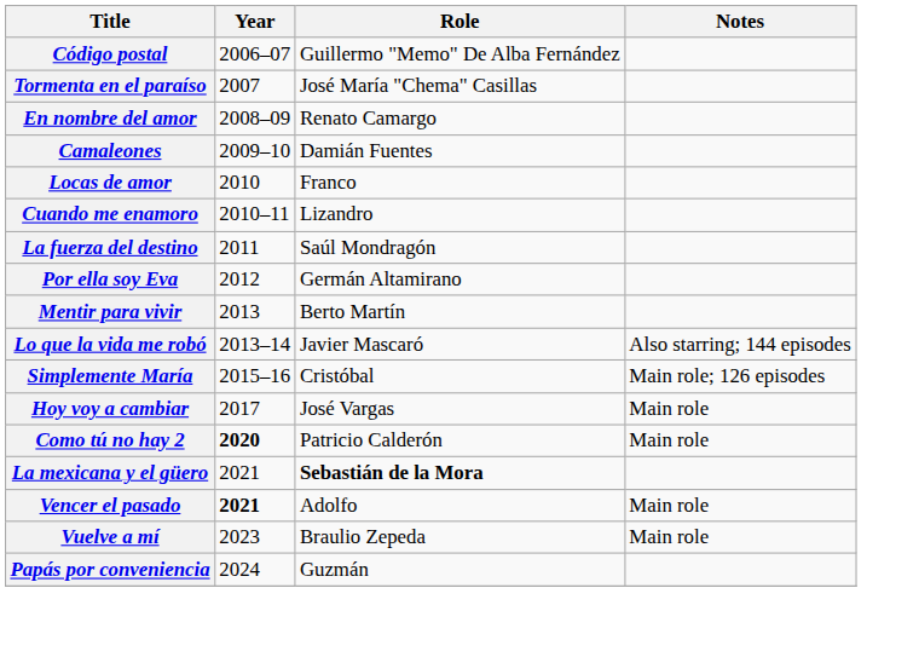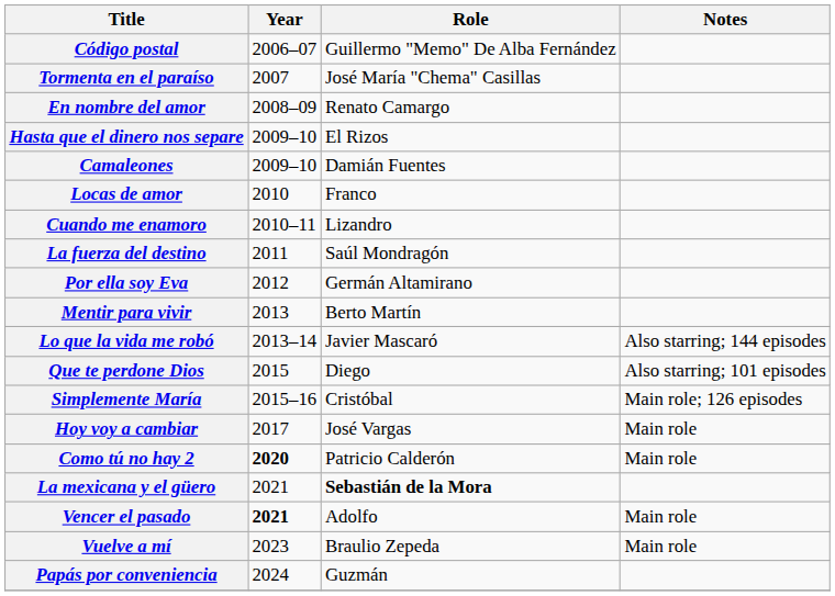 <table class="wikitable plainrowheaders sortable">
 <tr>
 <th scope="col">Title</th>
 <th scope="col">Year</th>
 <th scope="col">Role</th>
 <th scope="col" class="unsortable">Notes</th>
 </tr>
 <tr>
 <th scope=row><em><a href='#'>Código postal</a></em></th>
 <td>2006–07</td>
 <td>Guillermo "Memo" De Alba Fernández</td>
 <td></td>
 </tr>
 <tr>
 <th scope=row><em><a href='#'>Tormenta en el paraíso</a></em></th>
 <td>2007</td>
 <td>José María "Chema" Casillas</td>
 <td></td>
 </tr>
 <tr>
 <th scope=row><em><a href='#'>En nombre del amor</a></em></th>
 <td>2008–09</td>
 <td>Renato Camargo</td>
+<td></td>
+</tr>
+<tr>
+<th scope=row><em><a href='#'>Hasta que el dinero nos separe</a></em></th>
+<td>2009–10</td>
+<td>El Rizos</td>
 <td></td>
 </tr>
 <tr>
 <th scope=row><em><a href='#'>Camaleones</a></em></th>
 <td>2009–10</td>
 <td>Damián Fuentes</td>
 <td></td>
 </tr>
 <tr>
 <th scope=row><em><a href='#'>Locas de amor</a></em></th>
 <td>2010</td>
 <td>Franco</td>
 <td></td>
 </tr>
 <tr>
 <th scope=row><em><a href='#'>Cuando me enamoro</a></em></th>
 <td>2010–11</td>
 <td>Lizandro</td>
 <td></td>
 </tr>
 <tr>
 <th scope=row><em><a href='#'>La fuerza del destino</a></em></th>
 <td>2011</td>
 <td>Saúl Mondragón</td>
 <td></td>
 </tr>
 <tr>
 <th scope=row><em><a href='#'>Por ella soy Eva</a></em></th>
 <td>2012</td>
 <td>Germán Altamirano</td>
 <td></td>
 </tr>
 <tr>
 <th scope=row><em><a href='#'>Mentir para vivir</a></em></th>
 <td>2013</td>
 <td>Berto Martín</td>
 <td></td>
 </tr>
 <tr>
 <th scope=row><em><a href='#'>Lo que la vida me robó</a></em></th>
 <td>2013–14</td>
 <td>Javier Mascaró</td>
 <td>Also starring; 144 episodes</td>
+</tr>
+<tr>
+<th scope=row><em><a href='#'>Que te perdone Dios</a></em></th>
+<td>2015</td>
+<td>Diego</td>
+<td>Also starring; 101 episodes</td>
 </tr>
 <tr>
 <th scope=row><em><a href='#'>Simplemente María</a></em></th>
 <td>2015–16</td>
 <td>Cristóbal</td>
 <td>Main role; 126 episodes</td>
 </tr>
 <tr>
 <th scope=row><em><a href='#'>Hoy voy a cambiar</a></em></th>
 <td>2017</td>
 <td>José Vargas</td>
 <td>Main role</td>
 </tr>
 <tr>
 <th scope=row><em><a href='#'>Como tú no hay 2</a></em></th>
 <td><strong>2020</strong></td>
 <td>Patricio Calderón</td>
 <td>Main role</td>
 </tr>
 <tr>
 <th scope=row><em><a href='#'>La mexicana y el güero</a></em></th>
 <td>2021</td>
 <td><strong>Sebastián de la Mora</strong></td>
 <td></td>
 </tr>
 <tr>
 <th scope=row><em><a href='#'>Vencer el pasado</a></em></th>
 <td><strong>2021</strong></td>
 <td>Adolfo</td>
 <td>Main role</td>
 </tr>
 <tr>
 <th scope=row><em><a href='#'>Vuelve a mí</a></em></th>
 <td>2023</td>
 <td>Braulio Zepeda</td>
 <td>Main role</td>
 </tr>
 <tr>
 <th scope=row><em><a href='#'>Papás por conveniencia</a></em></th>
 <td>2024</td>
 <td>Guzmán</td>
 <td></td>
 </tr>
 <tr>
 </tr>
 </table>
